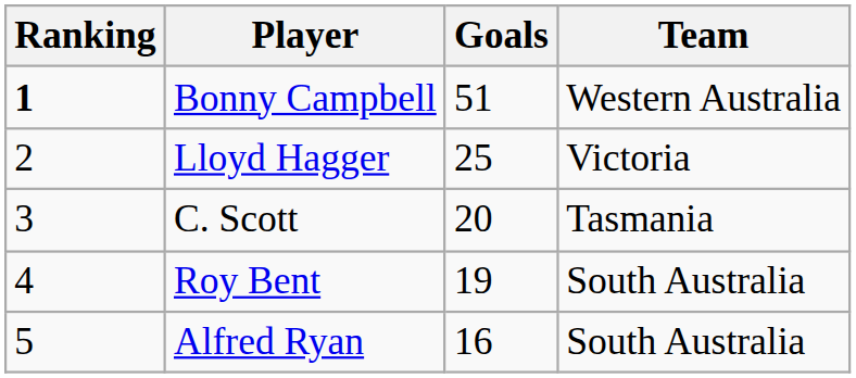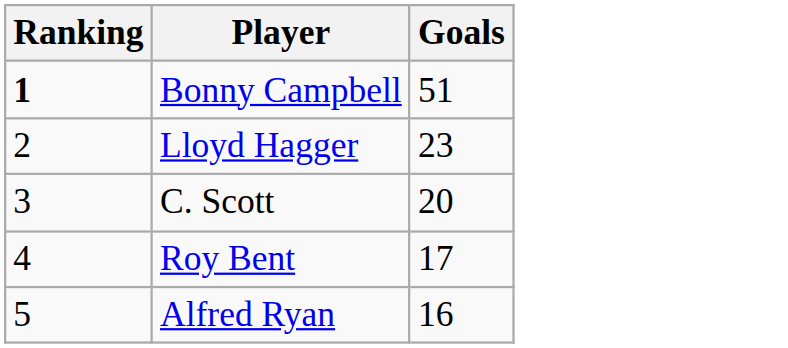 <table class="wikitable">
 <tr>
 <th>Ranking</th>
 <th>Player</th>
 <th>Goals</th>
-<th>Team</th>
 </tr>
 <tr>
 <td><strong>1</strong></td>
 <td><a href='#'>Bonny Campbell</a></td>
 <td>51</td>
-<td>Western Australia</td>
 </tr>
 <tr>
 <td>2</td>
 <td><a href='#'>Lloyd Hagger</a></td>
-<td>25</td>
-<td>Victoria</td>
+<td>23</td>
 </tr>
 <tr>
 <td>3</td>
 <td>C. Scott</td>
 <td>20</td>
-<td>Tasmania</td>
 </tr>
 <tr>
 <td>4</td>
 <td><a href='#'>Roy Bent</a></td>
-<td>19</td>
-<td>South Australia</td>
+<td>17</td>
 </tr>
 <tr>
 <td>5</td>
 <td><a href='#'>Alfred Ryan</a></td>
 <td>16</td>
-<td>South Australia</td>
 </tr>
 </table>
